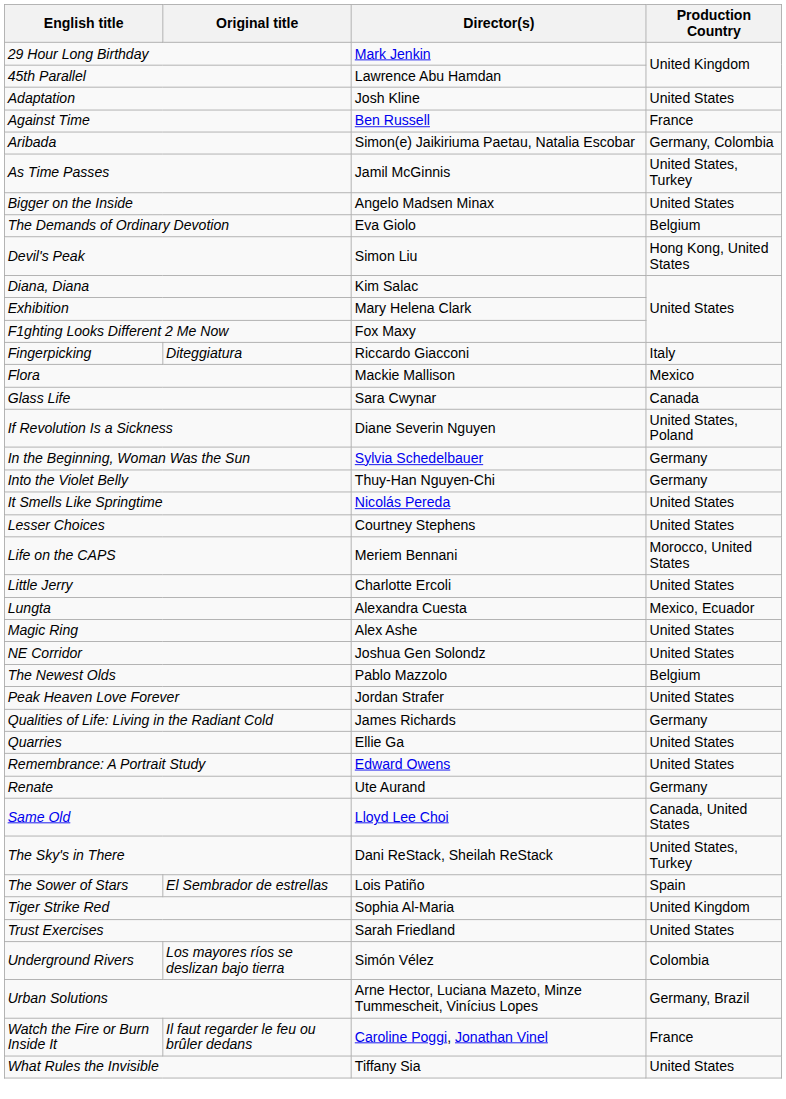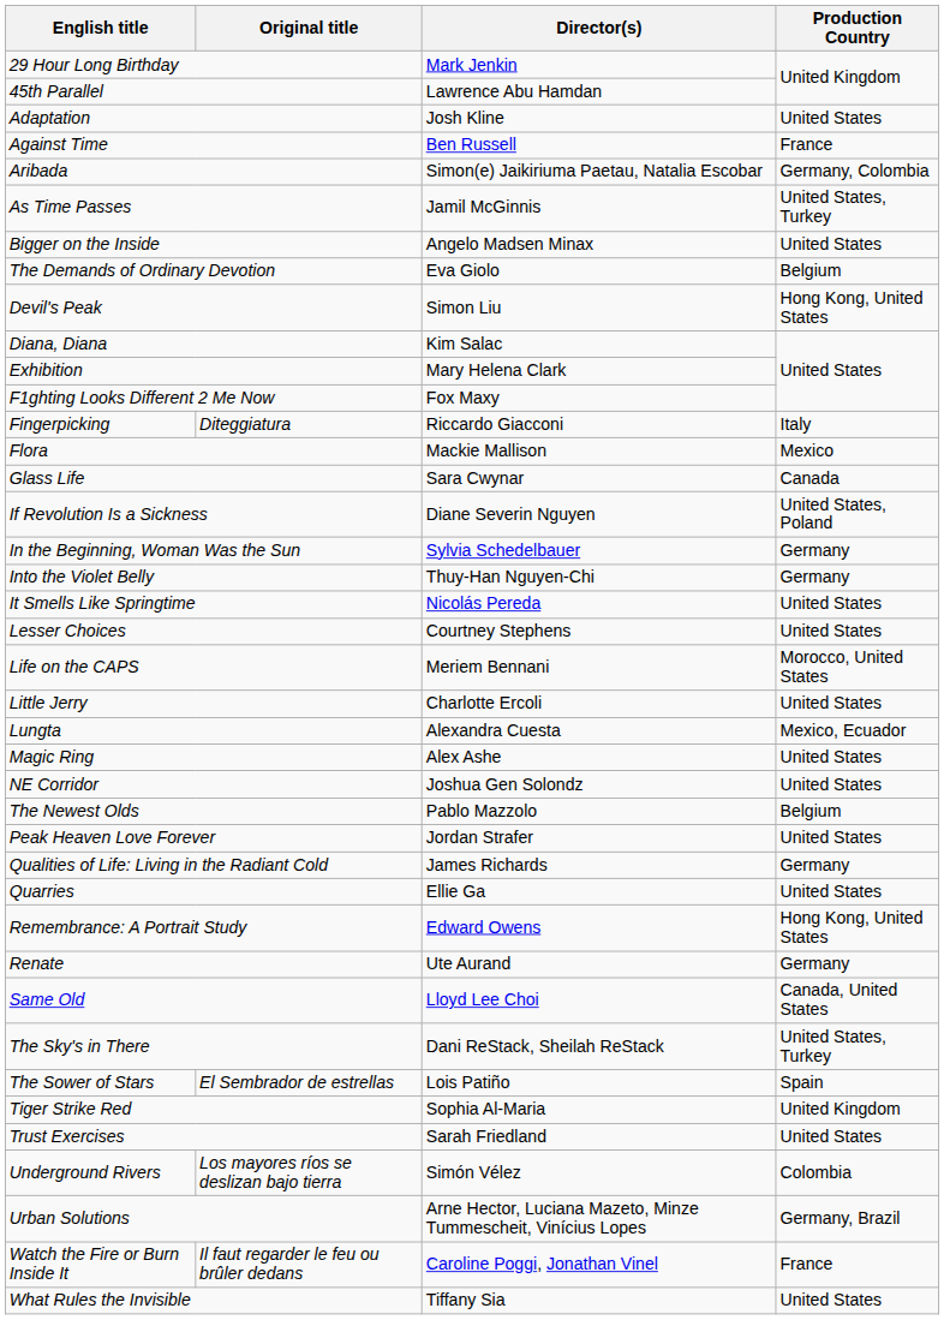 <table class="wikitable" width="100%">
 <tr>
 <th>English title</th>
 <th>Original title</th>
 <th>Director(s)</th>
 <th>Production Country</th>
 </tr>
 <tr>
 <td colspan="2"><em>29 Hour Long Birthday</em></td>
 <td><a href='#'>Mark Jenkin</a></td>
 <td rowspan="2">United Kingdom</td>
 </tr>
 <tr>
 <td colspan="2"><em>45th Parallel</em></td>
 <td>Lawrence Abu Hamdan</td>
 </tr>
 <tr>
 <td colspan="2"><em>Adaptation</em></td>
 <td>Josh Kline</td>
 <td>United States</td>
 </tr>
 <tr>
 <td colspan="2"><em>Against Time</em></td>
 <td><a href='#'>Ben Russell</a></td>
 <td>France</td>
 </tr>
 <tr>
 <td colspan="2"><em>Aribada</em></td>
 <td>Simon(e) Jaikiriuma Paetau, Natalia Escobar</td>
 <td>Germany, Colombia</td>
 </tr>
 <tr>
 <td colspan="2"><em>As Time Passes</em></td>
 <td>Jamil McGinnis</td>
 <td>United States, Turkey</td>
 </tr>
 <tr>
 <td colspan="2"><em>Bigger on the Inside</em></td>
 <td>Angelo Madsen Minax</td>
 <td>United States</td>
 </tr>
 <tr>
 <td colspan="2"><em>The Demands of Ordinary Devotion</em></td>
 <td>Eva Giolo</td>
 <td>Belgium</td>
 </tr>
 <tr>
 <td colspan="2"><em>Devil's Peak</em></td>
 <td>Simon Liu</td>
 <td>Hong Kong, United States</td>
 </tr>
 <tr>
 <td colspan="2"><em>Diana, Diana</em></td>
 <td>Kim Salac</td>
 <td rowspan="3">United States</td>
 </tr>
 <tr>
 <td colspan="2"><em>Exhibition</em></td>
 <td>Mary Helena Clark</td>
 </tr>
 <tr>
 <td colspan="2"><em>F1ghting Looks Different 2 Me Now</em></td>
 <td>Fox Maxy</td>
 </tr>
 <tr>
 <td><em>Fingerpicking</em></td>
 <td><em>Diteggiatura</em></td>
 <td>Riccardo Giacconi</td>
 <td>Italy</td>
 </tr>
 <tr>
 <td colspan="2"><em>Flora</em></td>
 <td>Mackie Mallison</td>
 <td>Mexico</td>
 </tr>
 <tr>
 <td colspan="2"><em>Glass Life</em></td>
 <td>Sara Cwynar</td>
 <td>Canada</td>
 </tr>
 <tr>
 <td colspan="2"><em>If Revolution Is a Sickness</em></td>
 <td>Diane Severin Nguyen</td>
 <td>United States, Poland</td>
 </tr>
 <tr>
 <td colspan="2"><em>In the Beginning, Woman Was the Sun</em></td>
 <td><a href='#'>Sylvia Schedelbauer</a></td>
 <td>Germany</td>
 </tr>
 <tr>
 <td colspan="2"><em>Into the Violet Belly</em></td>
 <td>Thuy-Han Nguyen-Chi</td>
 <td>Germany</td>
 </tr>
 <tr>
 <td colspan="2"><em>It Smells Like Springtime</em></td>
 <td><a href='#'>Nicolás Pereda</a></td>
 <td>United States</td>
 </tr>
 <tr>
 <td colspan="2"><em>Lesser Choices</em></td>
 <td>Courtney Stephens</td>
 <td>United States</td>
 </tr>
 <tr>
 <td colspan="2"><em>Life on the CAPS</em></td>
 <td>Meriem Bennani</td>
 <td>Morocco, United States</td>
 </tr>
 <tr>
 <td colspan="2"><em>Little Jerry</em></td>
 <td>Charlotte Ercoli</td>
 <td>United States</td>
 </tr>
 <tr>
 <td colspan="2"><em>Lungta</em></td>
 <td>Alexandra Cuesta</td>
 <td>Mexico, Ecuador</td>
 </tr>
 <tr>
 <td colspan="2"><em>Magic Ring</em></td>
 <td>Alex Ashe</td>
 <td>United States</td>
 </tr>
 <tr>
 <td colspan="2"><em>NE Corridor</em></td>
 <td>Joshua Gen Solondz</td>
 <td>United States</td>
 </tr>
 <tr>
 <td colspan="2"><em>The Newest Olds</em></td>
 <td>Pablo Mazzolo</td>
 <td>Belgium</td>
 </tr>
 <tr>
 <td colspan="2"><em>Peak Heaven Love Forever</em></td>
 <td>Jordan Strafer</td>
 <td>United States</td>
 </tr>
 <tr>
 <td colspan="2"><em>Qualities of Life: Living in the Radiant Cold</em></td>
 <td>James Richards</td>
 <td>Germany</td>
 </tr>
 <tr>
 <td colspan="2"><em>Quarries</em></td>
 <td>Ellie Ga</td>
 <td>United States</td>
 </tr>
 <tr>
 <td colspan="2"><em>Remembrance: A Portrait Study</em></td>
 <td><a href='#'>Edward Owens</a></td>
-<td>United States</td>
+<td>Hong Kong, United States</td>
 </tr>
 <tr>
 <td colspan="2"><em>Renate</em></td>
 <td>Ute Aurand</td>
 <td>Germany</td>
 </tr>
 <tr>
 <td colspan="2"><em><a href='#'>Same Old</a></em></td>
 <td><a href='#'>Lloyd Lee Choi</a></td>
 <td>Canada, United States</td>
 </tr>
 <tr>
 <td colspan="2"><em>The Sky's in There</em></td>
 <td>Dani ReStack, Sheilah ReStack</td>
 <td>United States, Turkey</td>
 </tr>
 <tr>
 <td><em>The Sower of Stars</em></td>
 <td><em>El Sembrador de estrellas</em></td>
 <td>Lois Patiño</td>
 <td>Spain</td>
 </tr>
 <tr>
 <td colspan="2"><em>Tiger Strike Red</em></td>
 <td>Sophia Al-Maria</td>
 <td>United Kingdom</td>
 </tr>
 <tr>
 <td colspan="2"><em>Trust Exercises</em></td>
 <td>Sarah Friedland</td>
 <td>United States</td>
 </tr>
 <tr>
 <td><em>Underground Rivers</em></td>
 <td><em>Los mayores ríos se deslizan bajo tierra</em></td>
 <td>Simón Vélez</td>
 <td>Colombia</td>
 </tr>
 <tr>
 <td colspan="2"><em>Urban Solutions</em></td>
 <td>Arne Hector, Luciana Mazeto, Minze Tummescheit, Vinícius Lopes</td>
 <td>Germany, Brazil</td>
 </tr>
 <tr>
 <td><em>Watch the Fire or Burn Inside It</em></td>
 <td><em>Il faut regarder le feu ou brûler dedans</em></td>
 <td><a href='#'>Caroline Poggi</a>, <a href='#'>Jonathan Vinel</a></td>
 <td>France</td>
 </tr>
 <tr>
 <td colspan="2"><em>What Rules the Invisible</em></td>
 <td>Tiffany Sia</td>
 <td>United States</td>
 </tr>
 </table>
